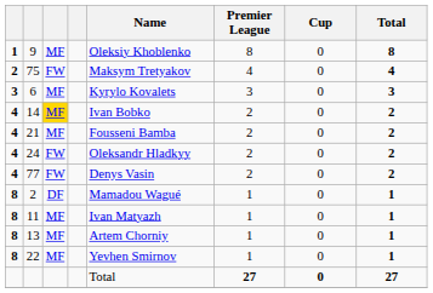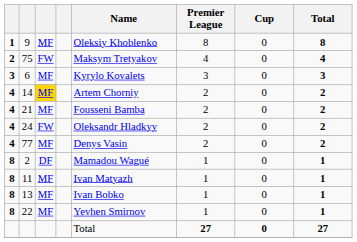 <table class="wikitable" style="text-align:center">
 <tr>
 <th width=15></th>
 <th width=15></th>
 <th width=15></th>
 <th width=15></th>
 <th width=150>Name</th>
 <th width=80><strong>Premier League</strong></th>
 <th width=80><strong>Cup</strong></th>
 <th width=80>Total</th>
 </tr>
 <tr>
 <td><strong>1</strong></td>
 <td>9</td>
 <td><a href='#'>MF</a></td>
 <td></td>
 <td align=left><a href='#'>Oleksiy Khoblenko</a></td>
 <td>8</td>
 <td>0</td>
 <td><strong>8</strong></td>
 </tr>
 <tr>
 <td><strong>2</strong></td>
 <td>75</td>
 <td><a href='#'>FW</a></td>
 <td></td>
 <td align=left><a href='#'>Maksym Tretyakov</a></td>
 <td>4</td>
 <td>0</td>
 <td><strong>4</strong></td>
 </tr>
 <tr>
 <td><strong>3</strong></td>
 <td>6</td>
 <td><a href='#'>MF</a></td>
 <td></td>
 <td align=left><a href='#'>Kyrylo Kovalets</a></td>
 <td>3</td>
 <td>0</td>
 <td><strong>3</strong></td>
 </tr>
 <tr>
 <td><strong>4</strong></td>
 <td>14</td>
 <td style="background: gold;"><a href='#'>MF</a></td>
 <td></td>
-<td align=left><a href='#'>Ivan Bobko</a></td>
+<td align=left><a href='#'>Artem Chorniy</a></td>
 <td>2</td>
 <td>0</td>
 <td><strong>2</strong></td>
 </tr>
 <tr>
 <td><strong>4</strong></td>
 <td>21</td>
 <td><a href='#'>MF</a></td>
 <td></td>
 <td align=left><a href='#'>Fousseni Bamba</a></td>
 <td>2</td>
 <td>0</td>
 <td><strong>2</strong></td>
 </tr>
 <tr>
 <td><strong>4</strong></td>
 <td>24</td>
 <td><a href='#'>FW</a></td>
 <td></td>
 <td align=left><a href='#'>Oleksandr Hladkyy</a></td>
 <td>2</td>
 <td>0</td>
 <td><strong>2</strong></td>
 </tr>
 <tr>
 <td><strong>4</strong></td>
 <td>77</td>
-<td><a href='#'>FW</a></td>
+<td><a href='#'>MF</a></td>
 <td></td>
 <td align=left><a href='#'>Denys Vasin</a></td>
 <td>2</td>
 <td>0</td>
 <td><strong>2</strong></td>
 </tr>
 <tr>
 <td><strong>8</strong></td>
 <td>2</td>
 <td><a href='#'>DF</a></td>
 <td></td>
 <td align=left><a href='#'>Mamadou Wagué</a></td>
 <td>1</td>
 <td>0</td>
 <td><strong>1</strong></td>
 </tr>
 <tr>
 <td><strong>8</strong></td>
 <td>11</td>
 <td><a href='#'>MF</a></td>
 <td></td>
 <td align=left><a href='#'>Ivan Matyazh</a></td>
 <td>1</td>
 <td>0</td>
 <td><strong>1</strong></td>
 </tr>
 <tr>
 <td><strong>8</strong></td>
 <td>13</td>
 <td><a href='#'>MF</a></td>
 <td></td>
-<td align=left><a href='#'>Artem Chorniy</a></td>
+<td align=left><a href='#'>Ivan Bobko</a></td>
 <td>1</td>
 <td>0</td>
 <td><strong>1</strong></td>
 </tr>
 <tr>
 <td><strong>8</strong></td>
 <td>22</td>
 <td><a href='#'>MF</a></td>
 <td></td>
 <td align=left><a href='#'>Yevhen Smirnov</a></td>
 <td>1</td>
 <td>0</td>
 <td><strong>1</strong></td>
 </tr>
 <tr>
 <td></td>
 <td></td>
 <td></td>
 <td></td>
 <td align=left>Total</td>
 <td><strong>27</strong></td>
 <td><strong>0</strong></td>
 <td><strong>27</strong></td>
 </tr>
 <tr>
 </tr>
 </table>
